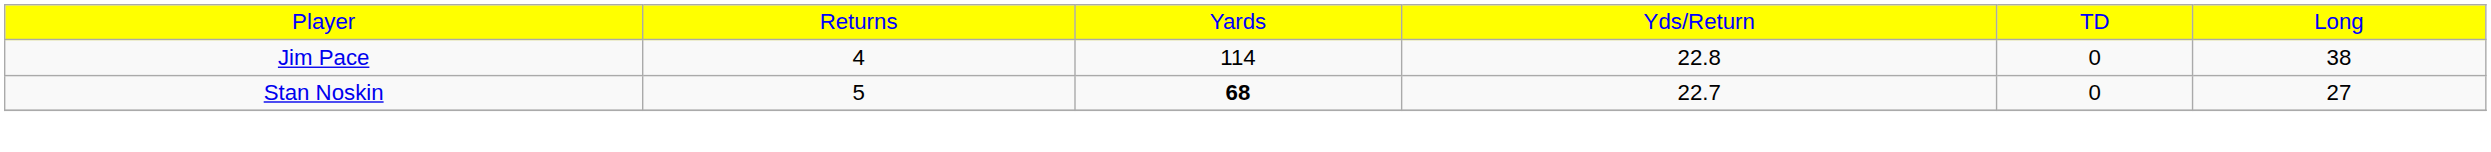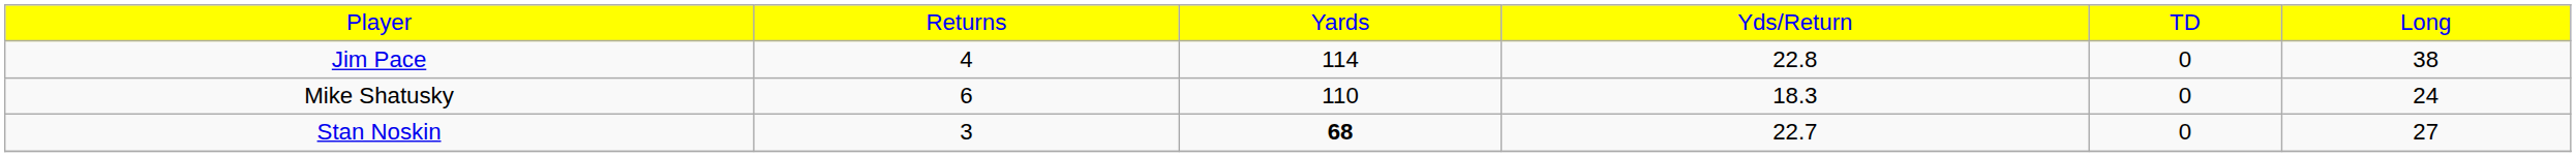 <table class="wikitable" width="90%">
 <tr align="center" style="background:yellow;color:blue;">
 <td>Player</td>
 <td>Returns</td>
 <td>Yards</td>
 <td>Yds/Return</td>
 <td>TD</td>
 <td>Long</td>
 </tr>
 <tr align="center" bgcolor="">
 <td><a href='#'>Jim Pace</a></td>
 <td>4</td>
 <td>114</td>
 <td>22.8</td>
 <td>0</td>
 <td>38</td>
 </tr>
 <tr align="center" bgcolor="">
+<td>Mike Shatusky</td>
+<td>6</td>
+<td>110</td>
+<td>18.3</td>
+<td>0</td>
+<td>24</td>
+</tr>
+<tr align="center" bgcolor="">
 <td><a href='#'>Stan Noskin</a></td>
-<td>5</td>
+<td>3</td>
 <td><strong>68</strong></td>
 <td>22.7</td>
 <td>0</td>
 <td>27</td>
 </tr>
 <tr>
 </tr>
 </table>
